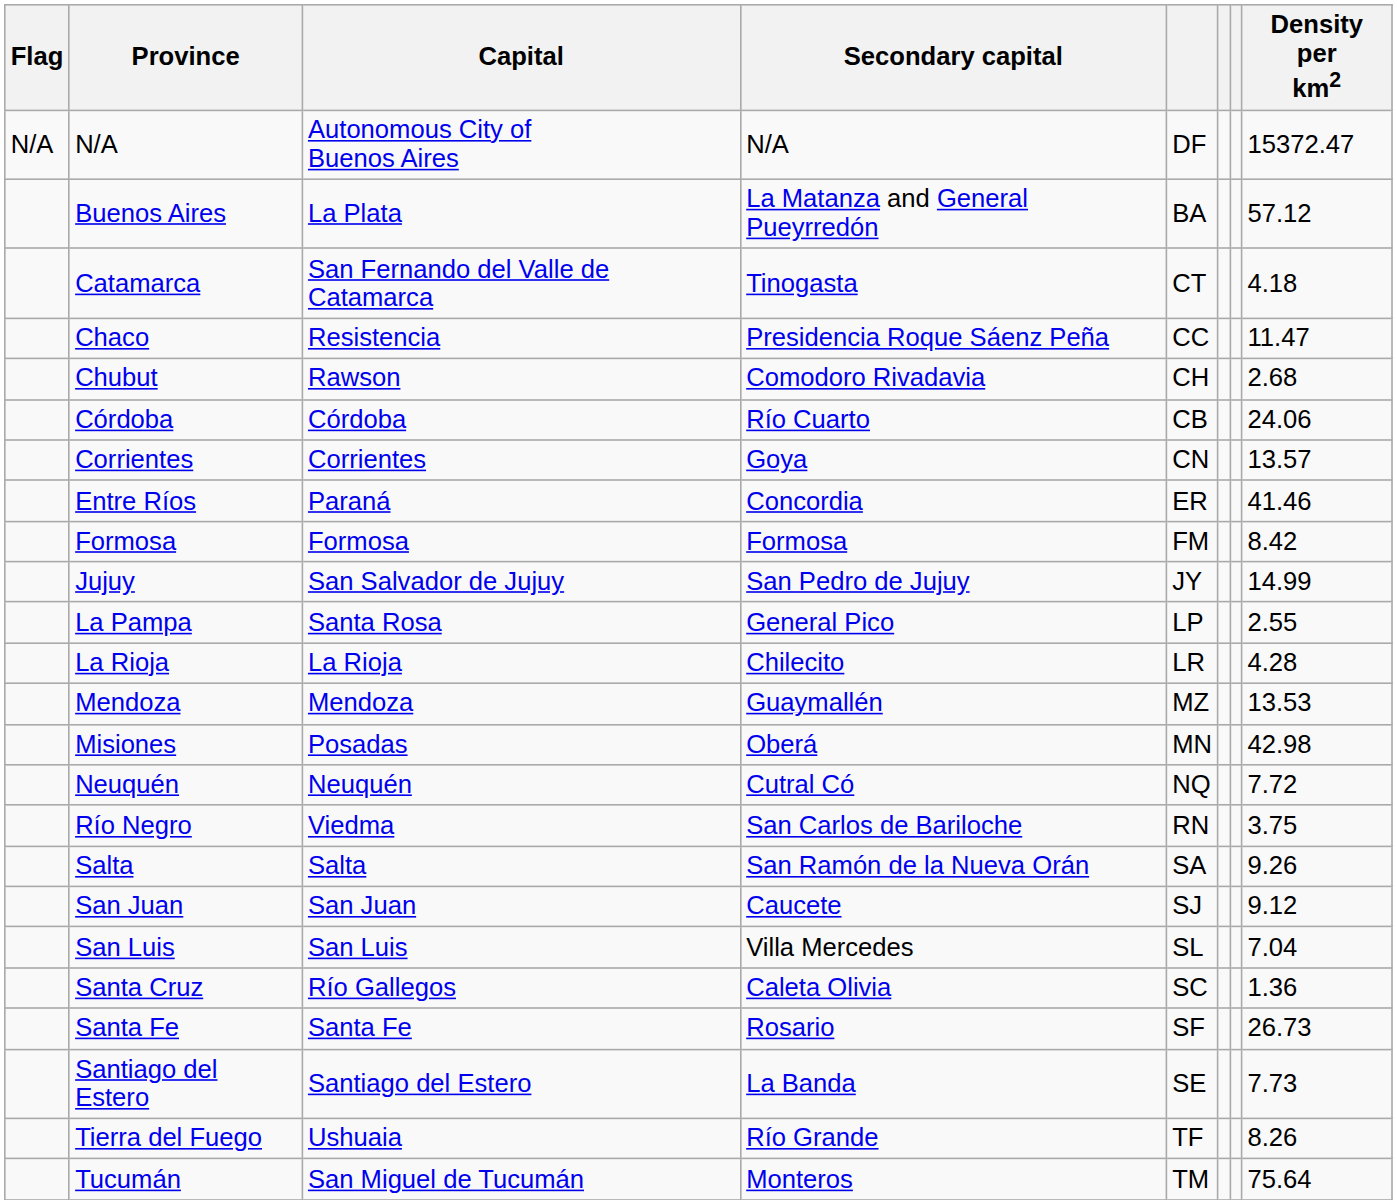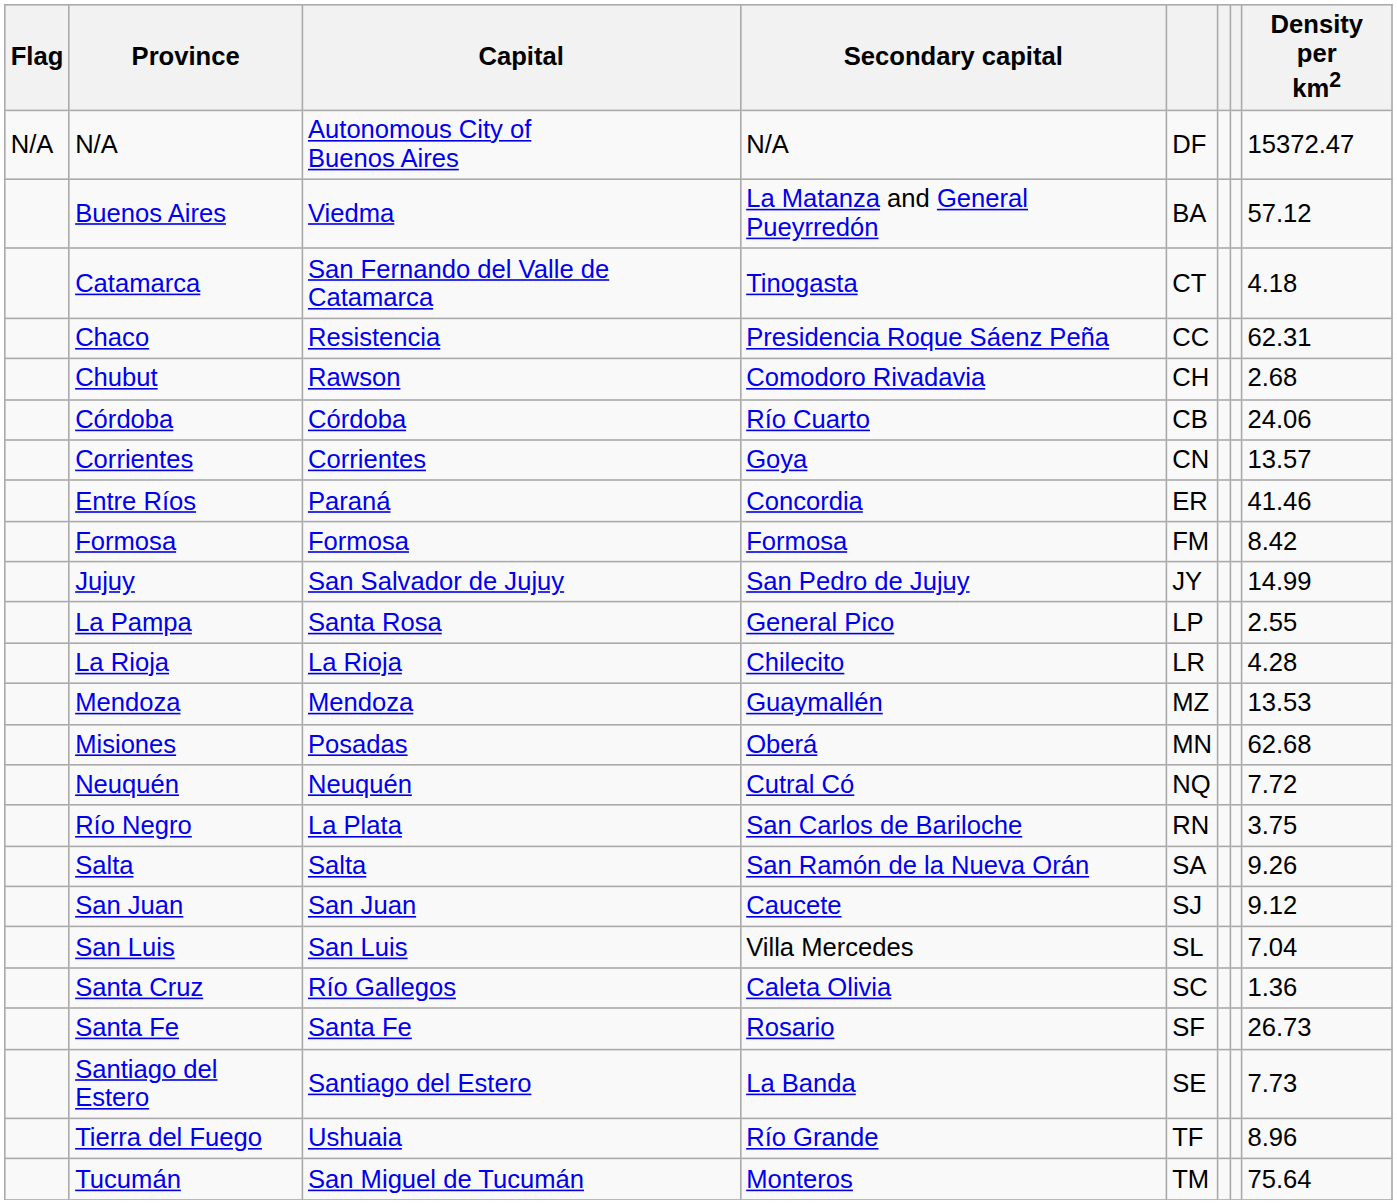 <table class="wikitable sortable" style="text-align:left;">
 <tr>
 <th class="unsortable">Flag</th>
 <th>Province</th>
 <th>Capital</th>
 <th>Secondary capital</th>
 <th></th>
 <th></th>
 <th data-sort-type="number"></th>
 <th>Density per<br>km<sup>2</sup></th>
 </tr>
 <tr>
 <td>N/A</td>
 <td>N/A</td>
 <td><a href='#'>Autonomous City of<br>Buenos Aires</a></td>
 <td>N/A</td>
 <td>DF</td>
 <td align="right"></td>
 <td align="right"></td>
 <td>15372.47</td>
 </tr>
 <tr>
 <td></td>
 <td><a href='#'>Buenos Aires</a></td>
-<td><a href='#'>La Plata</a></td>
+<td><a href='#'>Viedma</a></td>
 <td><a href='#'>La Matanza</a> and <a href='#'>General Pueyrredón</a></td>
 <td>BA</td>
 <td align="right"></td>
 <td align="right"></td>
 <td>57.12</td>
 </tr>
 <tr>
 <td></td>
 <td><a href='#'>Catamarca</a></td>
 <td><a href='#'>San Fernando del Valle de Catamarca</a></td>
 <td><a href='#'>Tinogasta</a></td>
 <td>CT</td>
 <td align="right"></td>
 <td align="right"></td>
 <td>4.18</td>
 </tr>
 <tr>
 <td></td>
 <td><a href='#'>Chaco</a></td>
 <td><a href='#'>Resistencia</a></td>
 <td><a href='#'>Presidencia Roque Sáenz Peña</a></td>
 <td>CC</td>
 <td align="right"></td>
 <td align="right"></td>
-<td>11.47</td>
+<td>62.31</td>
 </tr>
 <tr>
 <td></td>
 <td><a href='#'>Chubut</a></td>
 <td><a href='#'>Rawson</a></td>
 <td><a href='#'>Comodoro Rivadavia</a></td>
 <td>CH</td>
 <td align="right"></td>
 <td align="right"></td>
 <td>2.68</td>
 </tr>
 <tr>
 <td></td>
 <td><a href='#'>Córdoba</a></td>
 <td><a href='#'>Córdoba</a></td>
 <td><a href='#'>Río Cuarto</a></td>
 <td>CB</td>
 <td align="right"></td>
 <td align="right"></td>
 <td>24.06</td>
 </tr>
 <tr>
 <td></td>
 <td><a href='#'>Corrientes</a></td>
 <td><a href='#'>Corrientes</a></td>
 <td><a href='#'>Goya</a></td>
 <td>CN</td>
 <td align="right"></td>
 <td align="right"></td>
 <td>13.57</td>
 </tr>
 <tr>
 <td></td>
 <td><a href='#'>Entre Ríos</a></td>
 <td><a href='#'>Paraná</a></td>
 <td><a href='#'>Concordia</a></td>
 <td>ER</td>
 <td align="right"></td>
 <td align="right"></td>
 <td>41.46</td>
 </tr>
 <tr>
 <td></td>
 <td><a href='#'>Formosa</a></td>
 <td><a href='#'>Formosa</a></td>
 <td><a href='#'>Formosa</a></td>
 <td>FM</td>
 <td align="right"></td>
 <td align="right"></td>
 <td>8.42</td>
 </tr>
 <tr>
 <td></td>
 <td><a href='#'>Jujuy</a></td>
 <td><a href='#'>San Salvador de Jujuy</a></td>
 <td><a href='#'>San Pedro de Jujuy</a></td>
 <td>JY</td>
 <td align="right"></td>
 <td align="right"></td>
 <td>14.99</td>
 </tr>
 <tr>
 <td></td>
 <td><a href='#'>La Pampa</a></td>
 <td><a href='#'>Santa Rosa</a></td>
 <td><a href='#'>General Pico</a></td>
 <td>LP</td>
 <td align="right"></td>
 <td align="right"></td>
 <td>2.55</td>
 </tr>
 <tr>
 <td></td>
 <td><a href='#'>La Rioja</a></td>
 <td><a href='#'>La Rioja</a></td>
 <td><a href='#'>Chilecito</a></td>
 <td>LR</td>
 <td align="right"></td>
 <td align="right"></td>
 <td>4.28</td>
 </tr>
 <tr>
 <td></td>
 <td><a href='#'>Mendoza</a></td>
 <td><a href='#'>Mendoza</a></td>
 <td><a href='#'>Guaymallén</a></td>
 <td>MZ</td>
 <td align="right"></td>
 <td align="right"></td>
 <td>13.53</td>
 </tr>
 <tr>
 <td></td>
 <td><a href='#'>Misiones</a></td>
 <td><a href='#'>Posadas</a></td>
 <td><a href='#'>Oberá</a></td>
 <td>MN</td>
 <td align="right"></td>
 <td align="right"></td>
-<td>42.98</td>
+<td>62.68</td>
 </tr>
 <tr>
 <td></td>
 <td><a href='#'>Neuquén</a></td>
 <td><a href='#'>Neuquén</a></td>
 <td><a href='#'>Cutral Có</a></td>
 <td>NQ</td>
 <td align="right"></td>
 <td align="right"></td>
 <td>7.72</td>
 </tr>
 <tr>
 <td></td>
 <td><a href='#'>Río Negro</a></td>
-<td><a href='#'>Viedma</a></td>
+<td><a href='#'>La Plata</a></td>
 <td><a href='#'>San Carlos de Bariloche</a></td>
 <td>RN</td>
 <td align="right"></td>
 <td align="right"></td>
 <td>3.75</td>
 </tr>
 <tr>
 <td></td>
 <td><a href='#'>Salta</a></td>
 <td><a href='#'>Salta</a></td>
 <td><a href='#'>San Ramón de la Nueva Orán</a></td>
 <td>SA</td>
 <td align="right"></td>
 <td align="right"></td>
 <td>9.26</td>
 </tr>
 <tr>
 <td></td>
 <td><a href='#'>San Juan</a></td>
 <td><a href='#'>San Juan</a></td>
 <td><a href='#'>Caucete</a></td>
 <td>SJ</td>
 <td align="right"></td>
 <td align="right"></td>
 <td>9.12</td>
 </tr>
 <tr>
 <td></td>
 <td><a href='#'>San Luis</a></td>
 <td><a href='#'>San Luis</a></td>
 <td>Villa Mercedes</td>
 <td>SL</td>
 <td align="right"></td>
 <td align="right"></td>
 <td>7.04</td>
 </tr>
 <tr>
 <td></td>
 <td><a href='#'>Santa Cruz</a></td>
 <td><a href='#'>Río Gallegos</a></td>
 <td><a href='#'>Caleta Olivia</a></td>
 <td>SC</td>
 <td align="right"></td>
 <td align="right"></td>
 <td>1.36</td>
 </tr>
 <tr>
 <td></td>
 <td><a href='#'>Santa Fe</a></td>
 <td><a href='#'>Santa Fe</a></td>
 <td><a href='#'>Rosario</a></td>
 <td>SF</td>
 <td align="right"></td>
 <td align="right"></td>
 <td>26.73</td>
 </tr>
 <tr>
 <td></td>
 <td><a href='#'>Santiago del Estero</a></td>
 <td><a href='#'>Santiago del Estero</a></td>
 <td><a href='#'>La Banda</a></td>
 <td>SE</td>
 <td align="right"></td>
 <td align="right"></td>
 <td>7.73</td>
 </tr>
 <tr>
 <td></td>
 <td><a href='#'>Tierra del Fuego</a></td>
 <td><a href='#'>Ushuaia</a></td>
 <td><a href='#'>Río Grande</a></td>
 <td>TF</td>
 <td align="right"></td>
 <td align="right"></td>
-<td>8.26</td>
+<td>8.96</td>
 </tr>
 <tr>
 <td></td>
 <td><a href='#'>Tucumán</a></td>
 <td><a href='#'>San Miguel de Tucumán</a></td>
 <td><a href='#'>Monteros</a></td>
 <td>TM</td>
 <td align="right"></td>
 <td align="right"></td>
 <td>75.64</td>
 </tr>
 </table>
